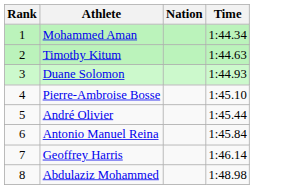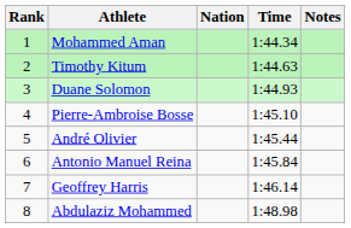 <table class="wikitable sortable" style="text-align:center">
 <tr>
 <th>Rank</th>
 <th>Athlete</th>
 <th>Nation</th>
 <th>Time</th>
+<th>Notes</th>
 </tr>
 <tr bgcolor=bbf3bb>
 <td>1</td>
 <td align=left><a href='#'>Mohammed Aman</a></td>
 <td align=left></td>
 <td>1:44.34</td>
+<td></td>
 </tr>
 <tr bgcolor=bbf3bb>
 <td>2</td>
 <td align=left><a href='#'>Timothy Kitum</a></td>
 <td align=left></td>
 <td>1:44.63</td>
+<td></td>
 </tr>
 <tr bgcolor=ccf9cc>
 <td>3</td>
 <td align=left><a href='#'>Duane Solomon</a></td>
 <td align=left></td>
 <td>1:44.93</td>
+<td></td>
 </tr>
 <tr>
 <td>4</td>
 <td align=left><a href='#'>Pierre-Ambroise Bosse</a></td>
 <td align=left></td>
 <td>1:45.10</td>
+<td></td>
 </tr>
 <tr>
 <td>5</td>
 <td align=left><a href='#'>André Olivier</a></td>
 <td align=left></td>
 <td>1:45.44</td>
+<td></td>
 </tr>
 <tr>
 <td>6</td>
 <td align=left><a href='#'>Antonio Manuel Reina</a></td>
 <td align=left></td>
 <td>1:45.84</td>
+<td></td>
 </tr>
 <tr>
 <td>7</td>
 <td align=left><a href='#'>Geoffrey Harris</a></td>
 <td align=left></td>
 <td>1:46.14</td>
+<td></td>
 </tr>
 <tr>
 <td>8</td>
 <td align=left><a href='#'>Abdulaziz Mohammed</a></td>
 <td align=left></td>
 <td>1:48.98</td>
+<td></td>
 </tr>
 </table>
